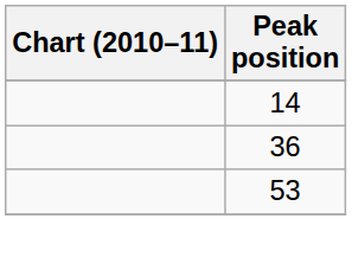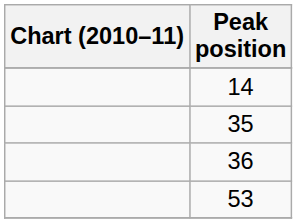 <table class="wikitable sortable">
 <tr>
 <th>Chart (2010–11)</th>
 <th>Peak<br>position</th>
 </tr>
 <tr>
 </tr>
 <tr>
 <td></td>
 <td align="center">14</td>
 </tr>
 <tr>
 <td></td>
+<td align="center">35</td>
+</tr>
+<tr>
+<td></td>
 <td align="center">36</td>
 </tr>
 <tr>
 <td></td>
 <td align="center">53</td>
 </tr>
 <tr>
 </tr>
 </table>
